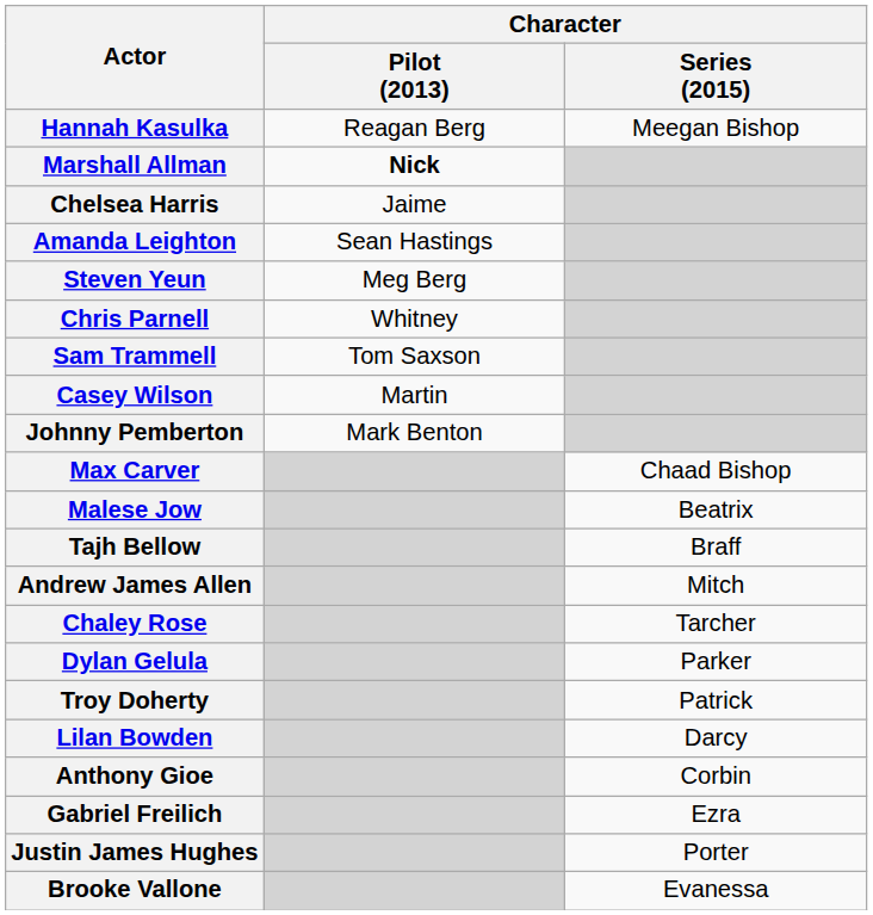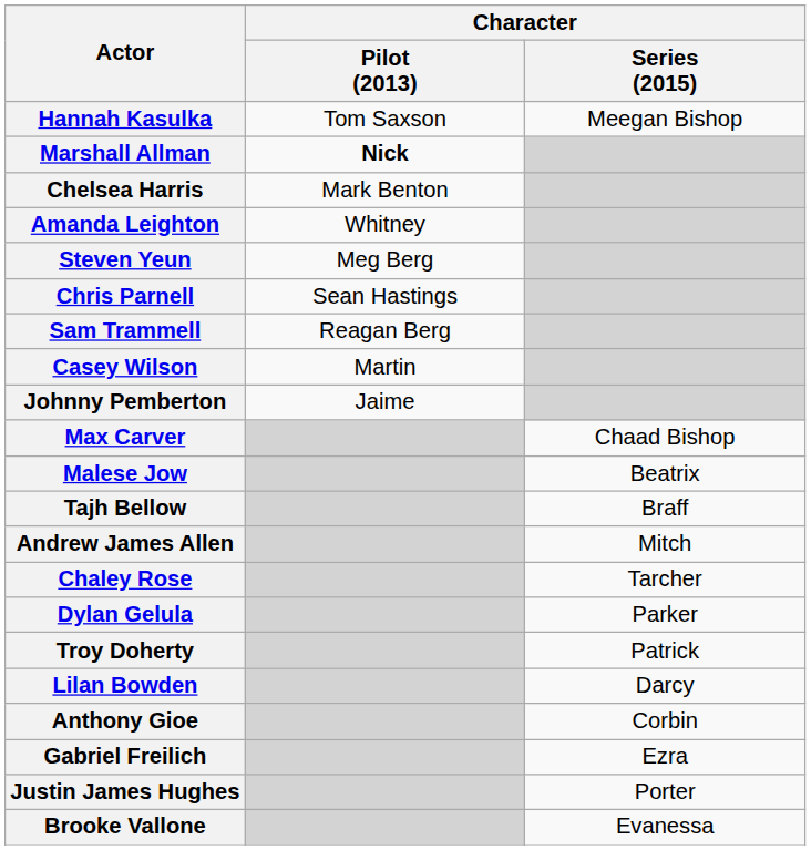 <table class="wikitable" style="text-align:center; width:auto">
 <tr>
 <th scope="col" rowspan="2">Actor</th>
 <th scope="col" colspan="5">Character</th>
 </tr>
 <tr>
 <th scope="col" style="width:35%;">Pilot<br>(2013)</th>
 <th scope="col" style="width:35%;">Series<br>(2015)</th>
 </tr>
 <tr>
 <th><a href='#'>Hannah Kasulka</a></th>
-<td>Reagan Berg</td>
+<td>Tom Saxson</td>
 <td colspan="2">Meegan Bishop</td>
 </tr>
 <tr>
 <th><a href='#'>Marshall Allman</a></th>
 <td><strong>Nick</strong></td>
 <td colspan="2" style="background:lightgrey;"> </td>
 </tr>
 <tr>
 <th>Chelsea Harris</th>
-<td>Jaime</td>
+<td>Mark Benton</td>
 <td colspan="2" style="background:lightgrey;"> </td>
 </tr>
 <tr>
 <th><a href='#'>Amanda Leighton</a></th>
-<td>Sean Hastings</td>
+<td>Whitney</td>
 <td colspan="2" style="background:lightgrey;"> </td>
 </tr>
 <tr>
 <th><a href='#'>Steven Yeun</a></th>
 <td>Meg Berg</td>
 <td colspan="2" style="background:lightgrey;"> </td>
 </tr>
 <tr>
 <th><a href='#'>Chris Parnell</a></th>
-<td>Whitney</td>
+<td>Sean Hastings</td>
 <td colspan="2" style="background:lightgrey;"> </td>
 </tr>
 <tr>
 <th><a href='#'>Sam Trammell</a></th>
-<td>Tom Saxson</td>
+<td>Reagan Berg</td>
 <td colspan="2" style="background:lightgrey;"> </td>
 </tr>
 <tr>
 <th><a href='#'>Casey Wilson</a></th>
 <td>Martin</td>
 <td colspan="2" style="background:lightgrey;"> </td>
 </tr>
 <tr>
 <th>Johnny Pemberton</th>
-<td>Mark Benton</td>
+<td>Jaime</td>
 <td colspan="2" style="background:lightgrey;"> </td>
 </tr>
 <tr>
 <th><a href='#'>Max Carver</a></th>
 <td style="background:lightgrey;"> </td>
 <td colspan="2">Chaad Bishop</td>
 </tr>
 <tr>
 <th><a href='#'>Malese Jow</a></th>
 <td style="background:lightgrey;"> </td>
 <td colspan="2">Beatrix</td>
 </tr>
 <tr>
 <th>Tajh Bellow</th>
 <td style="background:lightgrey;"> </td>
 <td colspan="2">Braff</td>
 </tr>
 <tr>
 <th>Andrew James Allen</th>
 <td style="background:lightgrey;"> </td>
 <td colspan="2">Mitch</td>
 </tr>
 <tr>
 <th><a href='#'>Chaley Rose</a></th>
 <td style="background:lightgrey;"> </td>
 <td colspan="2">Tarcher</td>
 </tr>
 <tr>
 <th><a href='#'>Dylan Gelula</a></th>
 <td style="background:lightgrey;"> </td>
 <td colspan="2">Parker</td>
 </tr>
 <tr>
 <th>Troy Doherty</th>
 <td style="background:lightgrey;"> </td>
 <td colspan="2">Patrick</td>
 </tr>
 <tr>
 <th><a href='#'>Lilan Bowden</a></th>
 <td style="background:lightgrey;"> </td>
 <td colspan="2">Darcy</td>
 </tr>
 <tr>
 <th>Anthony Gioe</th>
 <td style="background:lightgrey;"> </td>
 <td colspan="2">Corbin</td>
 </tr>
 <tr>
 <th>Gabriel Freilich</th>
 <td style="background:lightgrey;"> </td>
 <td colspan="2">Ezra</td>
 </tr>
 <tr>
 <th>Justin James Hughes</th>
 <td style="background:lightgrey;"> </td>
 <td colspan="2">Porter</td>
 </tr>
 <tr>
 <th>Brooke Vallone</th>
 <td style="background:lightgrey;"> </td>
 <td colspan="2">Evanessa</td>
 </tr>
 </table>
